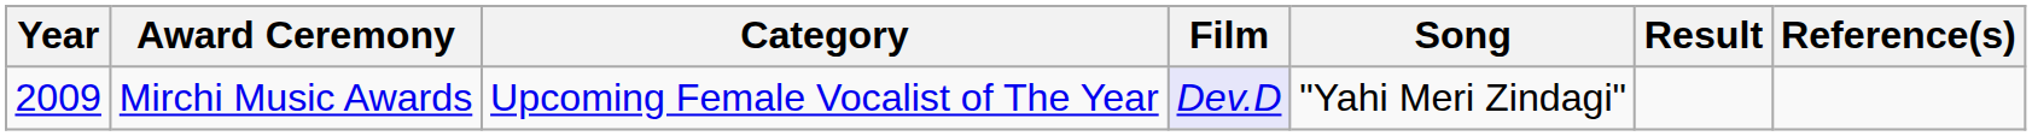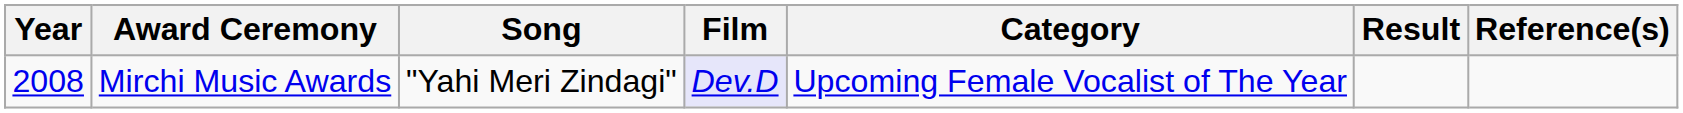 <table class="wikitable">
 <tr>
 <th>Year</th>
 <th>Award Ceremony</th>
+<th>Song</th>
+<th>Film</th>
 <th>Category</th>
-<th>Film</th>
-<th>Song</th>
 <th>Result</th>
 <th>Reference(s)</th>
 </tr>
 <tr>
-<td><a href='#'>2009</a></td>
+<td><a href='#'>2008</a></td>
 <td><a href='#'>Mirchi Music Awards</a></td>
+<td>"Yahi Meri Zindagi"</td>
+<td style="background: lavender;"><em><a href='#'>Dev.D</a></em></td>
 <td><a href='#'>Upcoming Female Vocalist of The Year</a></td>
-<td style="background: lavender;"><em><a href='#'>Dev.D</a></em></td>
-<td>"Yahi Meri Zindagi"</td>
 <td></td>
 <td></td>
 </tr>
 </table>
